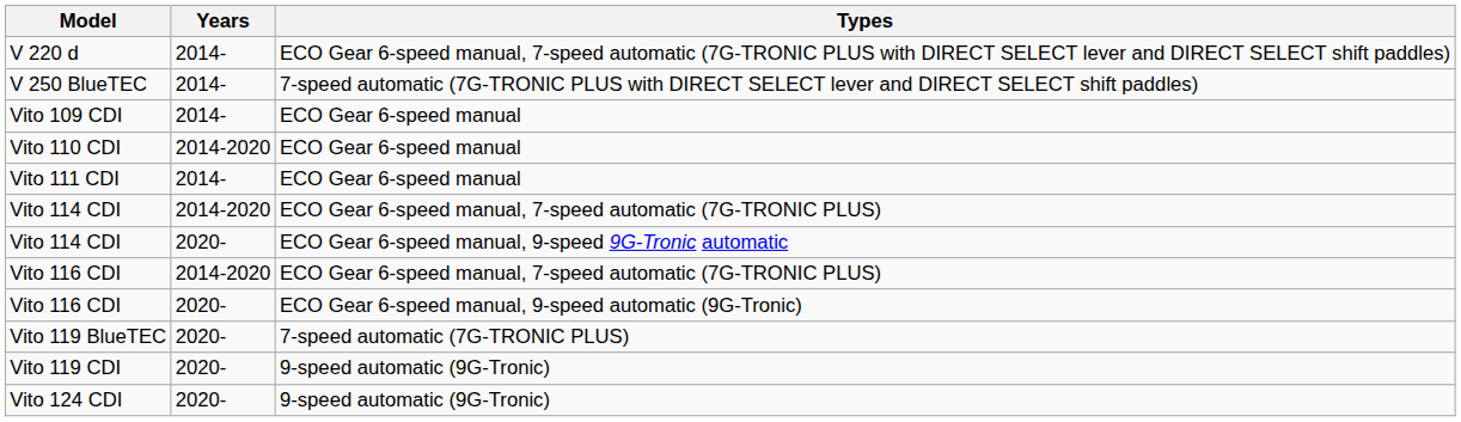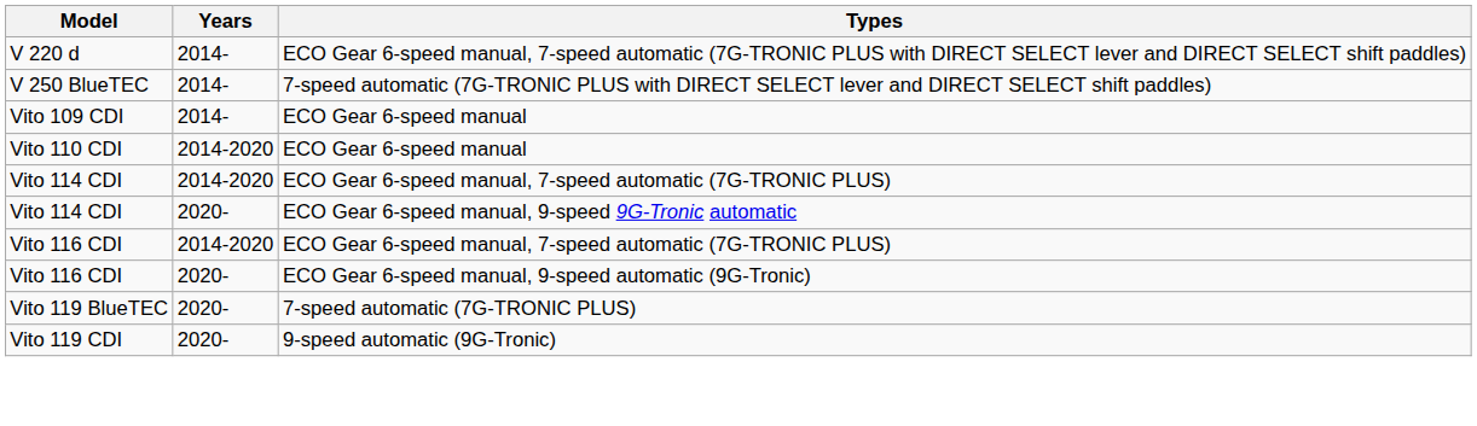 <table class="wikitable sortable collapsible">
 <tr>
 <th>Model</th>
 <th>Years</th>
 <th>Types</th>
 </tr>
 <tr>
 <td>V 220 d</td>
 <td>2014-</td>
 <td>ECO Gear 6-speed manual, 7-speed automatic (7G-TRONIC PLUS with DIRECT SELECT lever and DIRECT SELECT shift paddles)</td>
 </tr>
 <tr>
 <td>V 250 BlueTEC</td>
 <td>2014-</td>
 <td>7-speed automatic (7G-TRONIC PLUS with DIRECT SELECT lever and DIRECT SELECT shift paddles)</td>
 </tr>
 <tr>
 <td>Vito 109 CDI</td>
 <td>2014-</td>
 <td>ECO Gear 6-speed manual</td>
 </tr>
 <tr>
 <td>Vito 110 CDI</td>
 <td>2014-2020</td>
-<td>ECO Gear 6-speed manual</td>
-</tr>
-<tr>
-<td>Vito 111 CDI</td>
-<td>2014-</td>
 <td>ECO Gear 6-speed manual</td>
 </tr>
 <tr>
 <td>Vito 114 CDI</td>
 <td>2014-2020</td>
 <td>ECO Gear 6-speed manual, 7-speed automatic (7G-TRONIC PLUS)</td>
 </tr>
 <tr>
 <td>Vito 114 CDI</td>
 <td>2020-</td>
 <td>ECO Gear 6-speed manual, 9-speed <em><a href='#'>9G-Tronic</a></em> <a href='#'>automatic</a></td>
 </tr>
 <tr>
 <td>Vito 116 CDI</td>
 <td>2014-2020</td>
 <td>ECO Gear 6-speed manual, 7-speed automatic (7G-TRONIC PLUS)</td>
 </tr>
 <tr>
 <td>Vito 116 CDI</td>
 <td>2020-</td>
 <td>ECO Gear 6-speed manual, 9-speed automatic (9G-Tronic)</td>
 </tr>
 <tr>
 <td>Vito 119 BlueTEC</td>
 <td>2020-</td>
 <td>7-speed automatic (7G-TRONIC PLUS)</td>
 </tr>
 <tr>
 <td>Vito 119 CDI</td>
 <td>2020-</td>
 <td>9-speed automatic (9G-Tronic)</td>
 </tr>
-<tr>
-<td>Vito 124 CDI</td>
-<td>2020-</td>
-<td>9-speed automatic (9G-Tronic)</td>
-</tr>
 </table>
